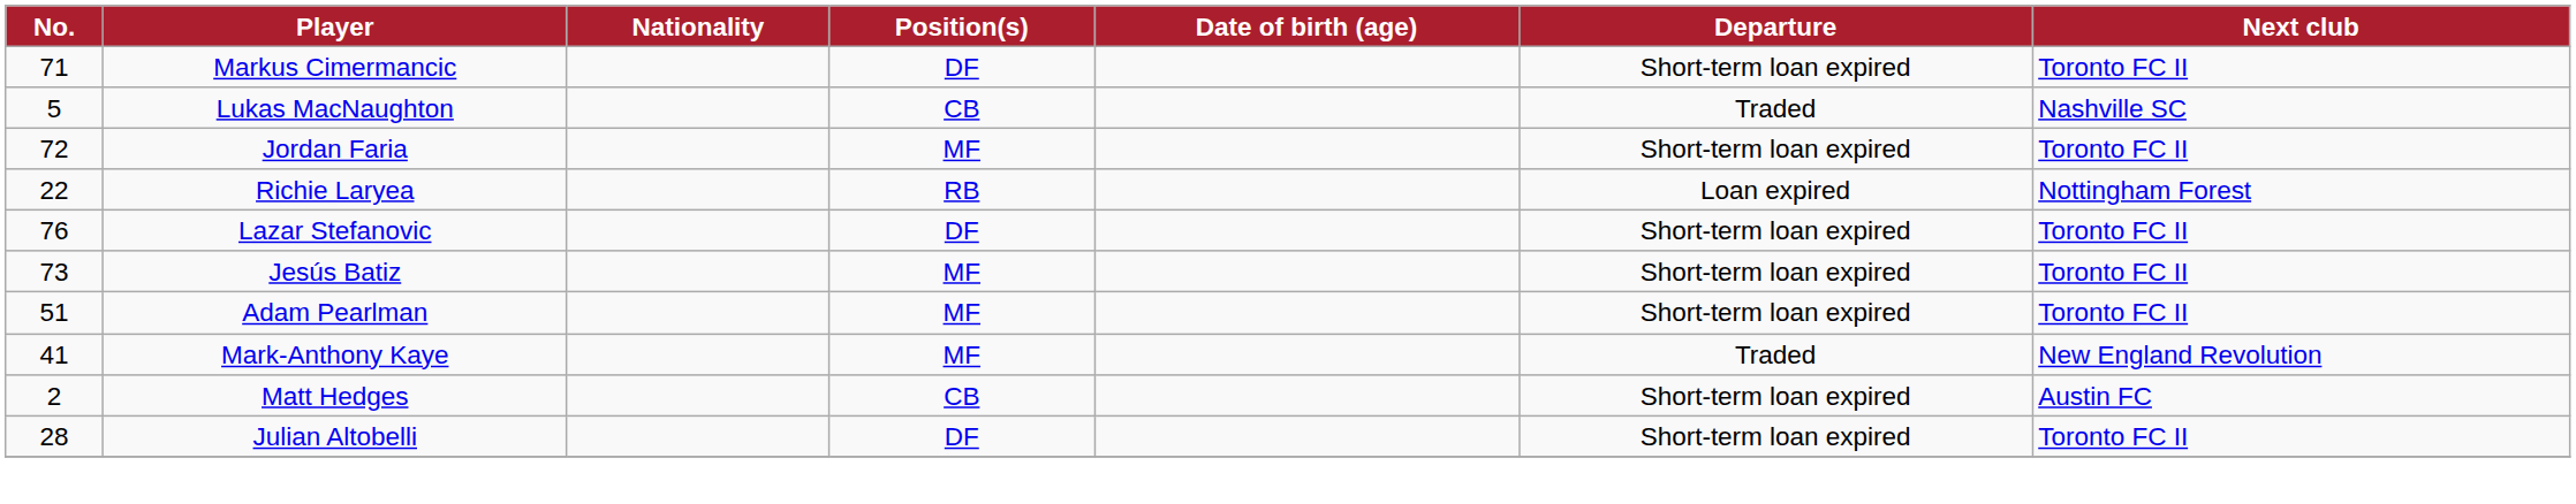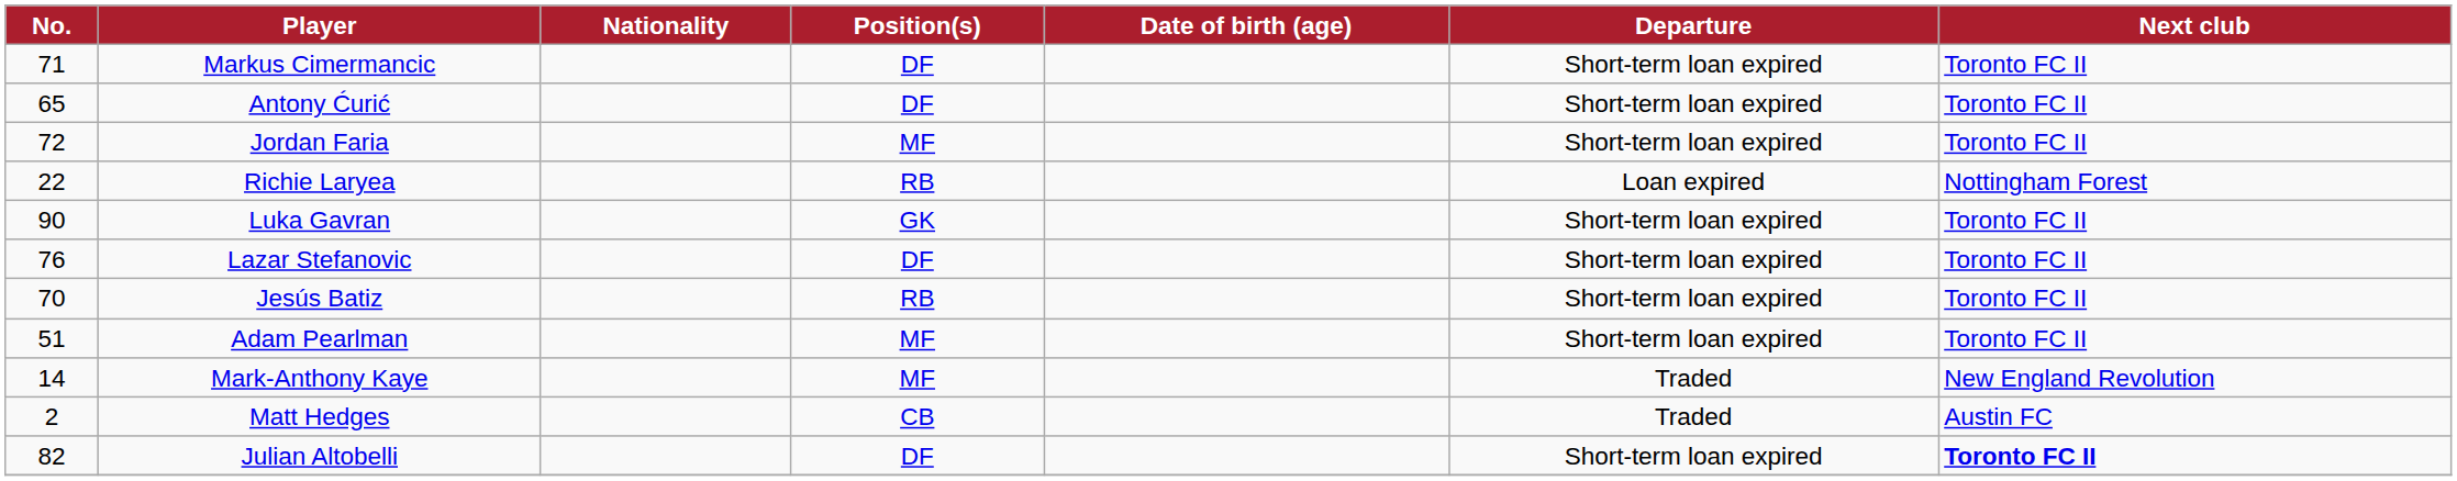 <table class="wikitable sortable" style="text-align:center; font-size:95%; width:95%;">
 <tr>
 <th style="background:#AB1E2D; color:white; text-align:center;">No.</th>
 <th style="background:#AB1E2D; color:white; text-align:center;">Player</th>
 <th style="background:#AB1E2D; color:white; text-align:center;">Nationality</th>
 <th style="background:#AB1E2D; color:white; text-align:center;">Position(s)</th>
 <th style="background:#AB1E2D; color:white; text-align:center;">Date of birth (age)</th>
 <th style="background:#AB1E2D; color:white; text-align:center;">Departure</th>
 <th style="background:#AB1E2D; color:white; text-align:center;">Next club</th>
 </tr>
 <tr>
 <td>71</td>
 <td><a href='#'>Markus Cimermancic</a></td>
 <td></td>
 <td><a href='#'>DF</a></td>
 <td></td>
 <td>Short-term loan expired</td>
 <td align="left"> <a href='#'>Toronto FC II</a></td>
 </tr>
 <tr>
-<td>5</td>
-<td><a href='#'>Lukas MacNaughton</a></td>
+<td>65</td>
+<td><a href='#'>Antony Ćurić</a></td>
 <td></td>
-<td><a href='#'>CB</a></td>
+<td><a href='#'>DF</a></td>
 <td></td>
-<td>Traded</td>
-<td align="left"> <a href='#'>Nashville SC</a></td>
+<td>Short-term loan expired</td>
+<td align="left"> <a href='#'>Toronto FC II</a></td>
 </tr>
 <tr>
 <td>72</td>
 <td><a href='#'>Jordan Faria</a></td>
 <td></td>
 <td><a href='#'>MF</a></td>
 <td></td>
 <td>Short-term loan expired</td>
 <td align="left"> <a href='#'>Toronto FC II</a></td>
 </tr>
 <tr>
 <td>22</td>
 <td><a href='#'>Richie Laryea</a></td>
 <td></td>
 <td><a href='#'>RB</a></td>
 <td></td>
 <td>Loan expired</td>
 <td align="left"> <a href='#'>Nottingham Forest</a></td>
 </tr>
 <tr>
+<td>90</td>
+<td><a href='#'>Luka Gavran</a></td>
+<td></td>
+<td><a href='#'>GK</a></td>
+<td></td>
+<td>Short-term loan expired</td>
+<td align="left"> <a href='#'>Toronto FC II</a></td>
+</tr>
+<tr>
 <td>76</td>
 <td><a href='#'>Lazar Stefanovic</a></td>
 <td></td>
 <td><a href='#'>DF</a></td>
 <td></td>
 <td>Short-term loan expired</td>
 <td align="left"> <a href='#'>Toronto FC II</a></td>
 </tr>
 <tr>
-<td>73</td>
+<td>70</td>
 <td><a href='#'>Jesús Batiz</a></td>
 <td></td>
-<td><a href='#'>MF</a></td>
+<td><a href='#'>RB</a></td>
 <td></td>
 <td>Short-term loan expired</td>
 <td align="left"> <a href='#'>Toronto FC II</a></td>
 </tr>
 <tr>
 <td>51</td>
 <td><a href='#'>Adam Pearlman</a></td>
 <td></td>
 <td><a href='#'>MF</a></td>
 <td></td>
 <td>Short-term loan expired</td>
 <td align="left"> <a href='#'>Toronto FC II</a></td>
 </tr>
 <tr>
-<td>41</td>
+<td>14</td>
 <td><a href='#'>Mark-Anthony Kaye</a></td>
 <td></td>
 <td><a href='#'>MF</a></td>
 <td></td>
 <td>Traded</td>
 <td align="left"> <a href='#'>New England Revolution</a></td>
 </tr>
 <tr>
 <td>2</td>
 <td><a href='#'>Matt Hedges</a></td>
 <td></td>
 <td><a href='#'>CB</a></td>
 <td></td>
-<td>Short-term loan expired</td>
+<td>Traded</td>
 <td align="left"> <a href='#'>Austin FC</a></td>
 </tr>
 <tr>
-<td>28</td>
+<td>82</td>
 <td><a href='#'>Julian Altobelli</a></td>
 <td></td>
 <td><a href='#'>DF</a></td>
 <td></td>
 <td>Short-term loan expired</td>
-<td align="left"> <a href='#'>Toronto FC II</a></td>
+<td align="left"><strong> <a href='#'>Toronto FC II</a></strong></td>
 </tr>
 <tr>
 </tr>
 </table>
